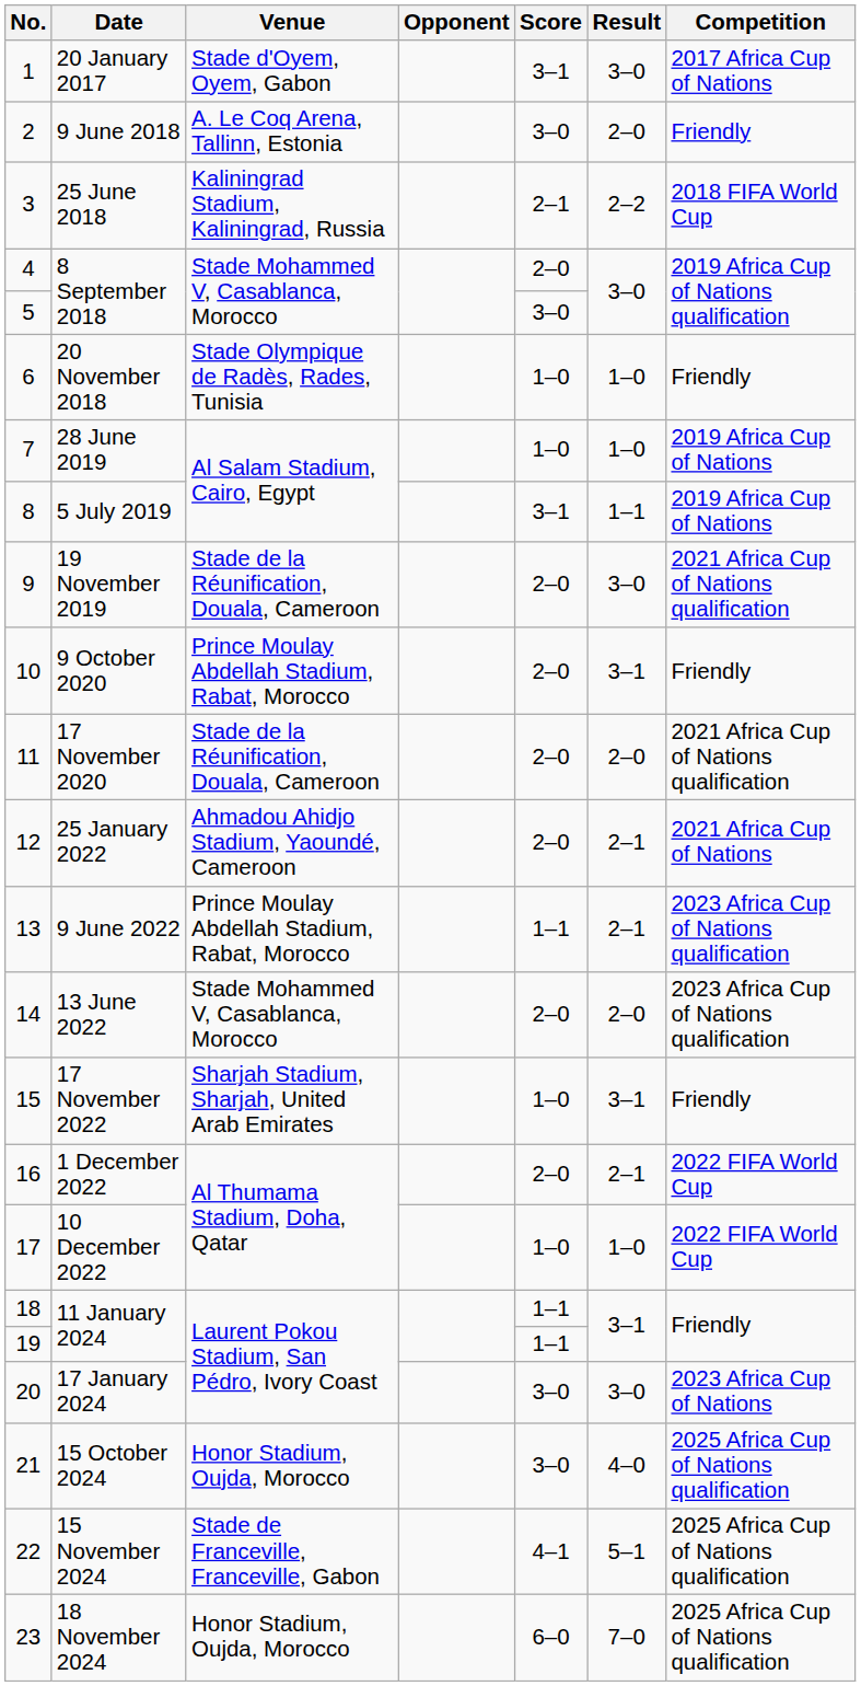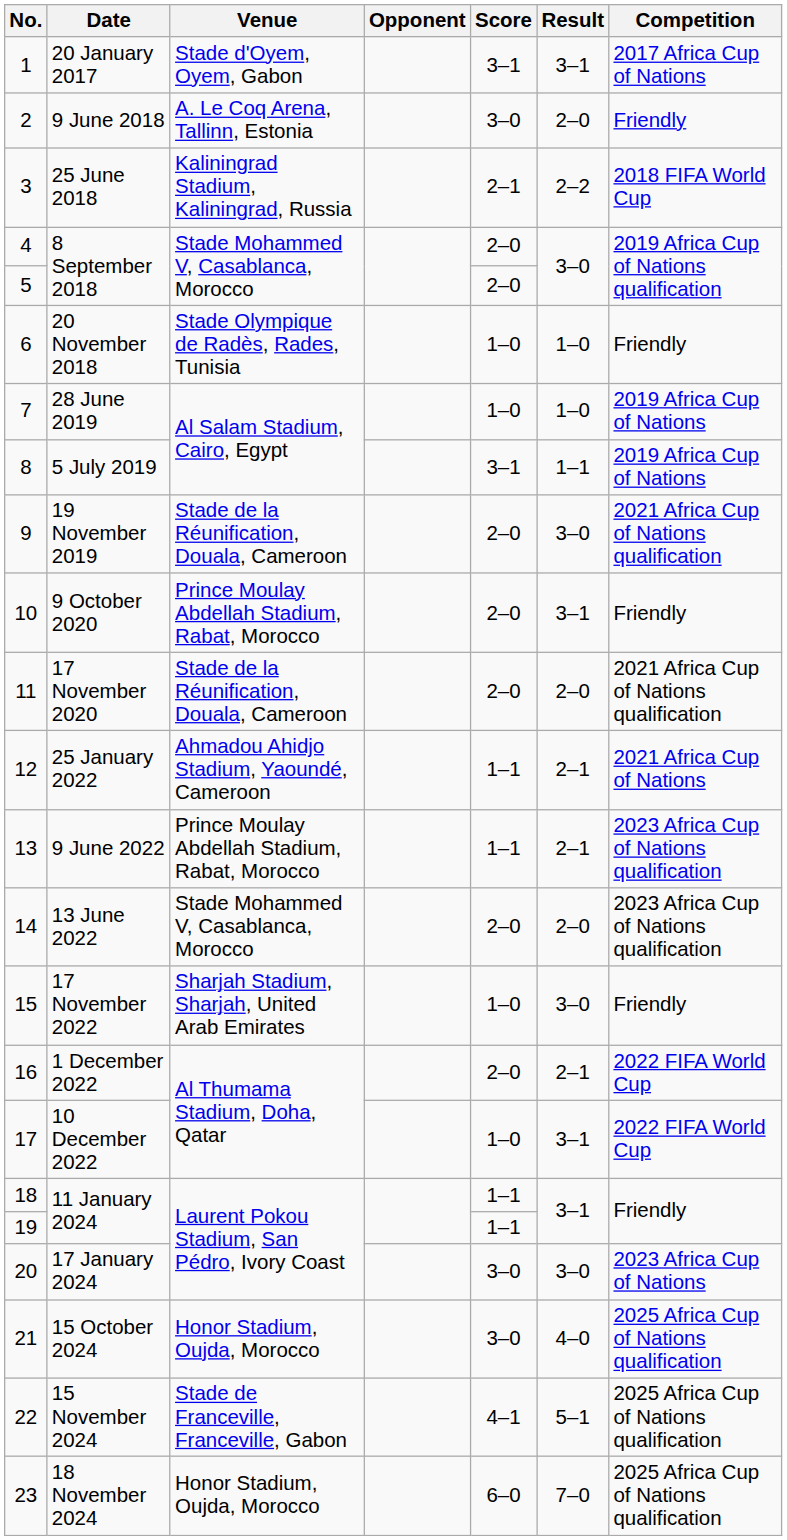 <table class="wikitable sortable">
 <tr>
 <th scope="col">No.</th>
 <th scope="col">Date</th>
 <th scope="col">Venue</th>
 <th scope="col">Opponent</th>
 <th scope="col">Score</th>
 <th scope="col">Result</th>
 <th scope="col">Competition</th>
 </tr>
 <tr>
 <td align="center">1</td>
 <td>20 January 2017</td>
 <td><a href='#'>Stade d'Oyem</a>, <a href='#'>Oyem</a>, Gabon</td>
 <td></td>
 <td align="center">3–1</td>
-<td align="center">3–0</td>
+<td align="center">3–1</td>
 <td><a href='#'>2017 Africa Cup of Nations</a></td>
 </tr>
 <tr>
 <td align="center">2</td>
 <td>9 June 2018</td>
 <td><a href='#'>A. Le Coq Arena</a>, <a href='#'>Tallinn</a>, Estonia</td>
 <td></td>
 <td align="center">3–0</td>
 <td align="center">2–0</td>
 <td><a href='#'>Friendly</a></td>
 </tr>
 <tr>
 <td align="center">3</td>
 <td>25 June 2018</td>
 <td><a href='#'>Kaliningrad Stadium</a>, <a href='#'>Kaliningrad</a>, Russia</td>
 <td></td>
 <td align="center">2–1</td>
 <td align="center">2–2</td>
 <td><a href='#'>2018 FIFA World Cup</a></td>
 </tr>
 <tr>
 <td align="center">4</td>
 <td rowspan="2">8 September 2018</td>
 <td rowspan="2"><a href='#'>Stade Mohammed V</a>, <a href='#'>Casablanca</a>, Morocco</td>
 <td rowspan="2"></td>
 <td align="center">2–0</td>
 <td rowspan="2" align="center">3–0</td>
 <td rowspan="2"><a href='#'>2019 Africa Cup of Nations qualification</a></td>
 </tr>
 <tr>
 <td align="center">5</td>
-<td align="center">3–0</td>
+<td align="center">2–0</td>
 </tr>
 <tr>
 <td align="center">6</td>
 <td>20 November 2018</td>
 <td><a href='#'>Stade Olympique de Radès</a>, <a href='#'>Rades</a>, Tunisia</td>
 <td></td>
 <td align="center">1–0</td>
 <td align="center">1–0</td>
 <td>Friendly</td>
 </tr>
 <tr>
 <td align="center">7</td>
 <td>28 June 2019</td>
 <td rowspan="2"><a href='#'>Al Salam Stadium</a>, <a href='#'>Cairo</a>, Egypt</td>
 <td></td>
 <td align="center">1–0</td>
 <td align="center">1–0</td>
 <td><a href='#'>2019 Africa Cup of Nations</a></td>
 </tr>
 <tr>
 <td align="center">8</td>
 <td>5 July 2019</td>
 <td></td>
 <td align="center">3–1</td>
 <td align="center">1–1 </td>
 <td><a href='#'>2019 Africa Cup of Nations</a></td>
 </tr>
 <tr>
 <td align="center">9</td>
 <td>19 November 2019</td>
 <td><a href='#'>Stade de la Réunification</a>, <a href='#'>Douala</a>, Cameroon</td>
 <td></td>
 <td align="center">2–0</td>
 <td align="center">3–0</td>
 <td><a href='#'>2021 Africa Cup of Nations qualification</a></td>
 </tr>
 <tr>
 <td align="center">10</td>
 <td>9 October 2020</td>
 <td><a href='#'>Prince Moulay Abdellah Stadium</a>, <a href='#'>Rabat</a>, Morocco</td>
 <td></td>
 <td align="center">2–0</td>
 <td align="center">3–1</td>
 <td>Friendly</td>
 </tr>
 <tr>
 <td align="center">11</td>
 <td>17 November 2020</td>
 <td><a href='#'>Stade de la Réunification</a>, <a href='#'>Douala</a>, Cameroon</td>
 <td></td>
 <td align="center">2–0</td>
 <td align="center">2–0</td>
 <td>2021 Africa Cup of Nations qualification</td>
 </tr>
 <tr>
 <td align="center">12</td>
 <td>25 January 2022</td>
 <td><a href='#'>Ahmadou Ahidjo Stadium</a>, <a href='#'>Yaoundé</a>, Cameroon</td>
 <td></td>
-<td align="center">2–0</td>
+<td align="center">1–1</td>
 <td align="center">2–1</td>
 <td><a href='#'>2021 Africa Cup of Nations</a></td>
 </tr>
 <tr>
 <td align="center">13</td>
 <td>9 June 2022</td>
 <td>Prince Moulay Abdellah Stadium, Rabat, Morocco</td>
 <td></td>
 <td align="center">1–1</td>
 <td align="center">2–1</td>
 <td><a href='#'>2023 Africa Cup of Nations qualification</a></td>
 </tr>
 <tr>
 <td align="center">14</td>
 <td>13 June 2022</td>
 <td>Stade Mohammed V, Casablanca, Morocco</td>
 <td></td>
 <td align="center">2–0</td>
 <td align="center">2–0</td>
 <td>2023 Africa Cup of Nations qualification</td>
 </tr>
 <tr>
 <td align="center">15</td>
 <td>17 November 2022</td>
 <td><a href='#'>Sharjah Stadium</a>, <a href='#'>Sharjah</a>, United Arab Emirates</td>
 <td></td>
 <td align="center">1–0</td>
-<td align="center">3–1</td>
+<td align="center">3–0</td>
 <td>Friendly</td>
 </tr>
 <tr>
 <td align="center">16</td>
 <td>1 December 2022</td>
 <td rowspan="2"><a href='#'>Al Thumama Stadium</a>, <a href='#'>Doha</a>, Qatar</td>
 <td></td>
 <td align="center">2–0</td>
 <td align="center">2–1</td>
 <td><a href='#'>2022 FIFA World Cup</a></td>
 </tr>
 <tr>
 <td align="center">17</td>
 <td>10 December 2022</td>
 <td></td>
 <td align="center">1–0</td>
-<td align="center">1–0</td>
+<td align="center">3–1</td>
 <td><a href='#'>2022 FIFA World Cup</a></td>
 </tr>
 <tr>
 <td align="center">18</td>
 <td rowspan="2">11 January 2024</td>
 <td rowspan="3"><a href='#'>Laurent Pokou Stadium</a>, <a href='#'>San Pédro</a>, Ivory Coast</td>
 <td rowspan="2"></td>
 <td align="center">1–1</td>
 <td rowspan="2" align="center">3–1</td>
 <td rowspan="2">Friendly</td>
 </tr>
 <tr>
 <td align="center">19</td>
 <td align="center">1–1</td>
 </tr>
 <tr>
 <td align="center">20</td>
 <td>17 January 2024</td>
 <td></td>
 <td align="center">3–0</td>
 <td align="center">3–0</td>
 <td><a href='#'>2023 Africa Cup of Nations</a></td>
 </tr>
 <tr>
 <td align="center">21</td>
 <td>15 October 2024</td>
 <td><a href='#'>Honor Stadium</a>, <a href='#'>Oujda</a>, Morocco</td>
 <td></td>
 <td align="center">3–0</td>
 <td align="center">4–0</td>
 <td><a href='#'>2025 Africa Cup of Nations qualification</a></td>
 </tr>
 <tr>
 <td align="center">22</td>
 <td>15 November 2024</td>
 <td><a href='#'>Stade de Franceville</a>, <a href='#'>Franceville</a>, Gabon</td>
 <td></td>
 <td align="center">4–1</td>
 <td align="center">5–1</td>
 <td>2025 Africa Cup of Nations qualification</td>
 </tr>
 <tr>
 <td align="center">23</td>
 <td>18 November 2024</td>
 <td>Honor Stadium, Oujda, Morocco</td>
 <td></td>
 <td align="center">6–0</td>
 <td align="center">7–0</td>
 <td>2025 Africa Cup of Nations qualification</td>
 </tr>
 </table>
